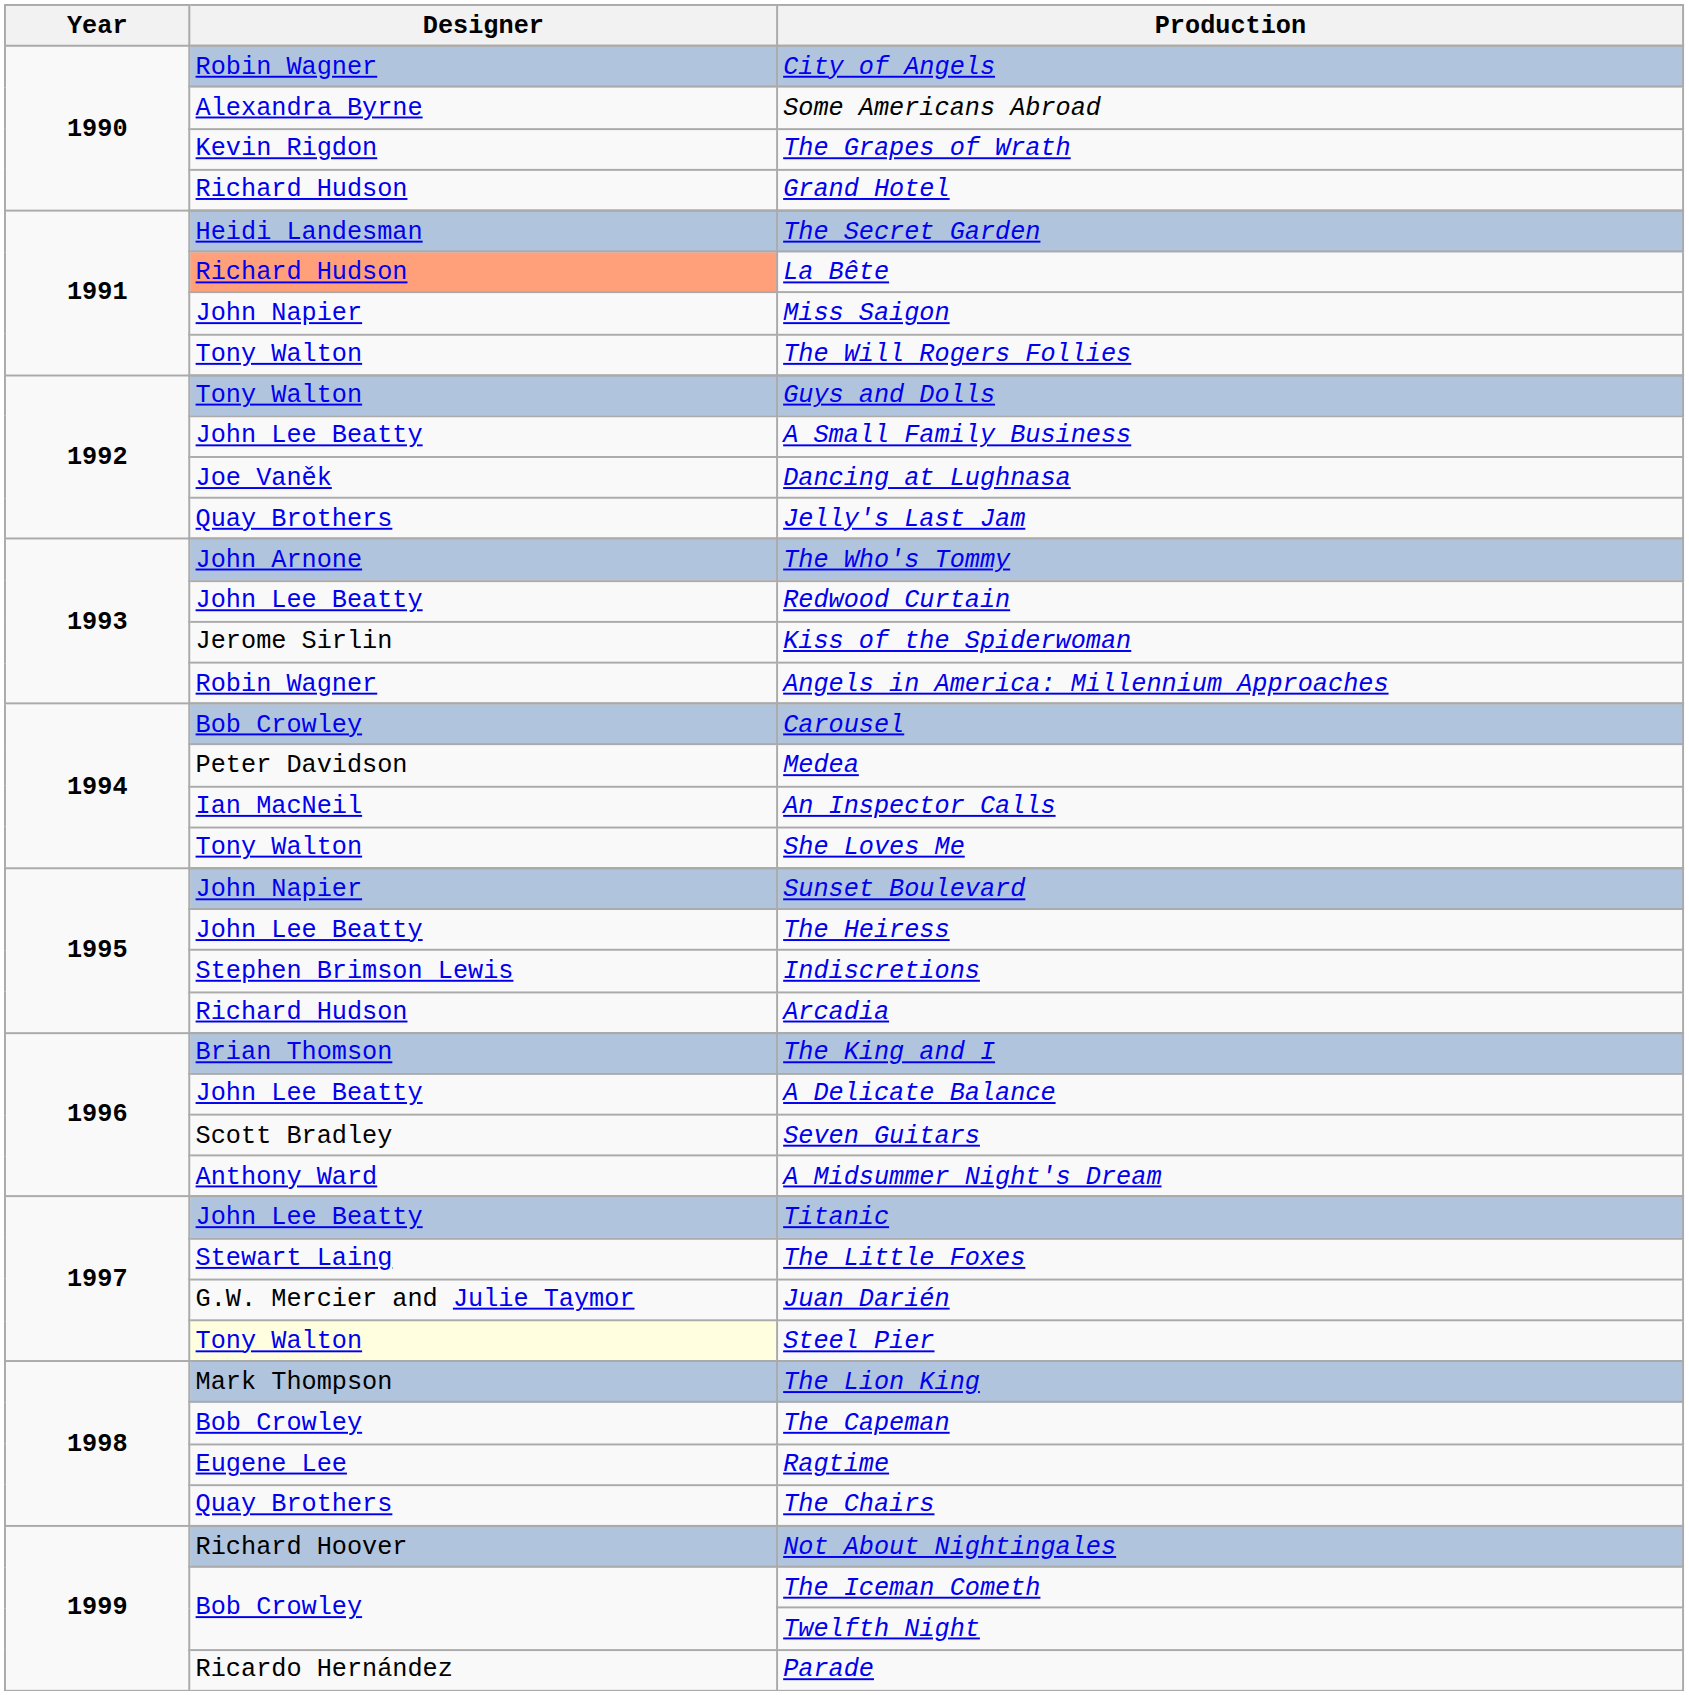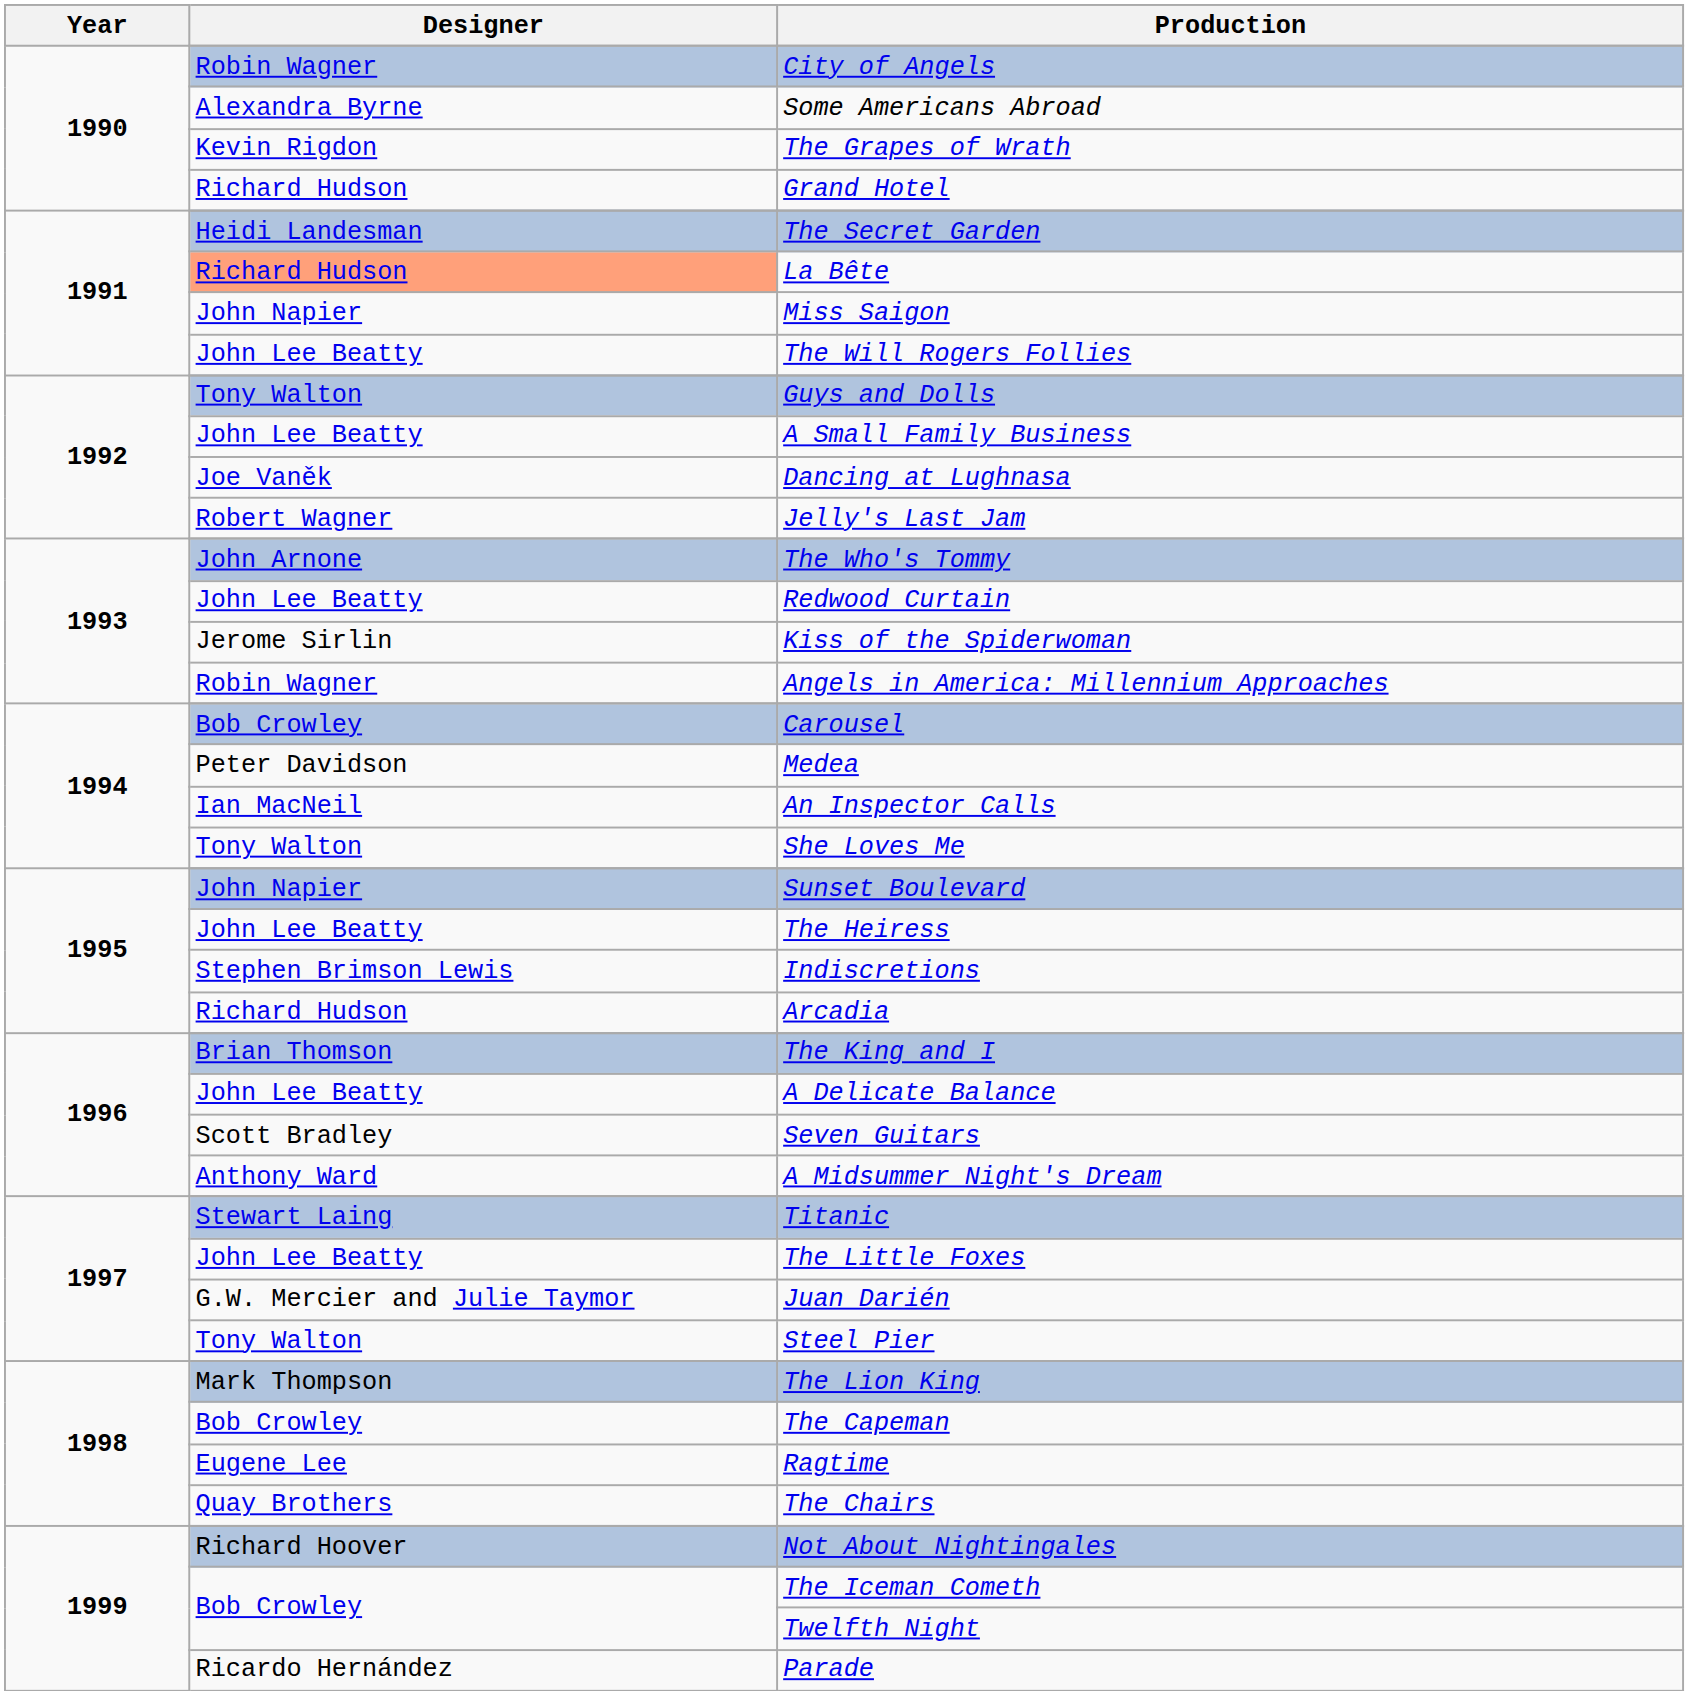 <table class="wikitable" style="width:98%;">
 <tr style="background:#bebebe;">
 <th style="width:11%;">Year</th>
 <th style="width:35%;">Designer</th>
 <th style="width:54%;">Production</th>
 </tr>
 <tr>
 <td rowspan="5" align="center"><strong>1990</strong><br></td>
 </tr>
 <tr style="background:#B0C4DE">
 <td><a href='#'>Robin Wagner</a></td>
 <td><em><a href='#'>City of Angels</a></em></td>
 </tr>
 <tr>
 <td><a href='#'>Alexandra Byrne</a></td>
 <td><em>Some Americans Abroad</em></td>
 </tr>
 <tr>
 <td><a href='#'>Kevin Rigdon</a></td>
 <td><em><a href='#'>The Grapes of Wrath</a></em></td>
 </tr>
 <tr>
 <td><a href='#'>Richard Hudson</a></td>
 <td><em><a href='#'>Grand Hotel</a></em></td>
 </tr>
 <tr>
 <td rowspan="5" align="center"><strong>1991</strong><br></td>
 </tr>
 <tr style="background:#B0C4DE">
 <td><a href='#'>Heidi Landesman</a></td>
 <td><em><a href='#'>The Secret Garden</a></em></td>
 </tr>
 <tr>
 <td style="background: lightsalmon;"><a href='#'>Richard Hudson</a></td>
 <td><em><a href='#'>La Bête</a></em></td>
 </tr>
 <tr>
 <td><a href='#'>John Napier</a></td>
 <td><em><a href='#'>Miss Saigon</a></em></td>
 </tr>
 <tr>
-<td><a href='#'>Tony Walton</a></td>
+<td><a href='#'>John Lee Beatty</a></td>
 <td><em><a href='#'>The Will Rogers Follies</a></em></td>
 </tr>
 <tr>
 <td rowspan="5" align="center"><strong>1992</strong><br></td>
 </tr>
 <tr style="background:#B0C4DE">
 <td><a href='#'>Tony Walton</a></td>
 <td><em><a href='#'>Guys and Dolls</a></em></td>
 </tr>
 <tr>
 <td><a href='#'>John Lee Beatty</a></td>
 <td><em><a href='#'>A Small Family Business</a></em></td>
 </tr>
 <tr>
 <td><a href='#'>Joe Vaněk</a></td>
 <td><em><a href='#'>Dancing at Lughnasa</a></em></td>
 </tr>
 <tr>
-<td><a href='#'>Quay Brothers</a></td>
+<td><a href='#'>Robert Wagner</a></td>
 <td><em><a href='#'>Jelly's Last Jam</a></em></td>
 </tr>
 <tr>
 <td rowspan="5" align="center"><strong>1993</strong><br></td>
 </tr>
 <tr style="background:#B0C4DE">
 <td><a href='#'>John Arnone</a></td>
 <td><em><a href='#'>The Who's Tommy</a></em></td>
 </tr>
 <tr>
 <td><a href='#'>John Lee Beatty</a></td>
 <td><em><a href='#'>Redwood Curtain</a></em></td>
 </tr>
 <tr>
 <td>Jerome Sirlin</td>
 <td><em><a href='#'>Kiss of the Spiderwoman</a></em></td>
 </tr>
 <tr>
 <td><a href='#'>Robin Wagner</a></td>
 <td><em><a href='#'>Angels in America: Millennium Approaches</a></em></td>
 </tr>
 <tr>
 <td rowspan="5" align="center"><strong>1994</strong><br></td>
 </tr>
 <tr style="background:#B0C4DE">
 <td><a href='#'>Bob Crowley</a></td>
 <td><em><a href='#'>Carousel</a></em></td>
 </tr>
 <tr>
 <td>Peter Davidson</td>
 <td><em><a href='#'>Medea</a></em></td>
 </tr>
 <tr>
 <td><a href='#'>Ian MacNeil</a></td>
 <td><em><a href='#'>An Inspector Calls</a></em></td>
 </tr>
 <tr>
 <td><a href='#'>Tony Walton</a></td>
 <td><em><a href='#'>She Loves Me</a></em></td>
 </tr>
 <tr>
 <td rowspan="5" align="center"><strong>1995</strong><br></td>
 </tr>
 <tr style="background:#B0C4DE">
 <td><a href='#'>John Napier</a></td>
 <td><em><a href='#'>Sunset Boulevard</a></em></td>
 </tr>
 <tr>
 <td><a href='#'>John Lee Beatty</a></td>
 <td><em><a href='#'>The Heiress</a></em></td>
 </tr>
 <tr>
 <td><a href='#'>Stephen Brimson Lewis</a></td>
 <td><em><a href='#'>Indiscretions</a></em></td>
 </tr>
 <tr>
 <td><a href='#'>Richard Hudson</a></td>
 <td><em><a href='#'>Arcadia</a></em></td>
 </tr>
 <tr>
 <td rowspan="5" align="center"><strong>1996</strong><br></td>
 </tr>
 <tr style="background:#B0C4DE">
 <td><a href='#'>Brian Thomson</a></td>
 <td><em><a href='#'>The King and I</a></em></td>
 </tr>
 <tr>
 <td><a href='#'>John Lee Beatty</a></td>
 <td><em><a href='#'>A Delicate Balance</a></em></td>
 </tr>
 <tr>
 <td>Scott Bradley</td>
 <td><em><a href='#'>Seven Guitars</a></em></td>
 </tr>
 <tr>
 <td><a href='#'>Anthony Ward</a></td>
 <td><em><a href='#'>A Midsummer Night's Dream</a></em></td>
 </tr>
 <tr>
 <td rowspan="5" align="center"><strong>1997</strong><br></td>
 </tr>
 <tr style="background:#B0C4DE">
-<td><a href='#'>John Lee Beatty</a></td>
+<td><a href='#'>Stewart Laing</a></td>
 <td><em><a href='#'>Titanic</a></em></td>
 </tr>
 <tr>
-<td><a href='#'>Stewart Laing</a></td>
+<td><a href='#'>John Lee Beatty</a></td>
 <td><em><a href='#'>The Little Foxes</a></em></td>
 </tr>
 <tr>
 <td>G.W. Mercier and <a href='#'>Julie Taymor</a></td>
 <td><em><a href='#'>Juan Darién</a></em></td>
 </tr>
 <tr>
-<td style="background: lightyellow;"><a href='#'>Tony Walton</a></td>
+<td><a href='#'>Tony Walton</a></td>
 <td><em><a href='#'>Steel Pier</a></em></td>
 </tr>
 <tr>
 <td rowspan="5" align="center"><strong>1998</strong><br></td>
 </tr>
 <tr style="background:#B0C4DE">
 <td>Mark Thompson</td>
 <td><em><a href='#'>The Lion King</a></em></td>
 </tr>
 <tr>
 <td><a href='#'>Bob Crowley</a></td>
 <td><em><a href='#'>The Capeman</a></em></td>
 </tr>
 <tr>
 <td><a href='#'>Eugene Lee</a></td>
 <td><em><a href='#'>Ragtime</a></em></td>
 </tr>
 <tr>
 <td><a href='#'>Quay Brothers</a></td>
 <td><em><a href='#'>The Chairs</a></em></td>
 </tr>
 <tr>
 <td rowspan="5" align="center"><strong>1999</strong><br></td>
 </tr>
 <tr style="background:#B0C4DE">
 <td>Richard Hoover</td>
 <td><em><a href='#'>Not About Nightingales</a></em></td>
 </tr>
 <tr>
 <td rowspan="2"><a href='#'>Bob Crowley</a></td>
 <td><em><a href='#'>The Iceman Cometh</a></em></td>
 </tr>
 <tr>
 <td><em><a href='#'>Twelfth Night</a></em></td>
 </tr>
 <tr>
 <td>Ricardo Hernández</td>
 <td><em><a href='#'>Parade</a></em></td>
 </tr>
 </table>
